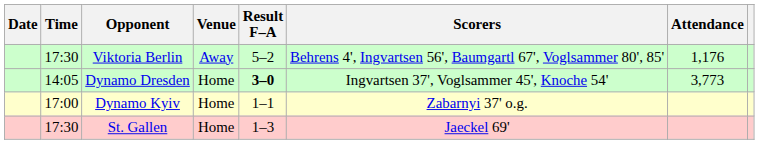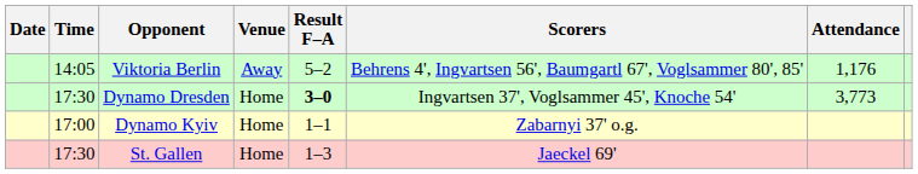 <table class="wikitable sortable" style="text-align:center">
 <tr>
 <th>Date</th>
 <th>Time</th>
 <th>Opponent</th>
 <th>Venue</th>
 <th>Result<br>F–A</th>
 <th class="unsortable">Scorers</th>
 <th>Attendance</th>
 <th class="unsortable"></th>
 </tr>
 <tr bgcolor="#ccffcc">
 <td></td>
-<td>17:30</td>
+<td>14:05</td>
 <td><a href='#'>Viktoria Berlin</a></td>
 <td><a href='#'>Away</a></td>
 <td>5–2</td>
 <td><a href='#'>Behrens</a> 4', <a href='#'>Ingvartsen</a> 56', <a href='#'>Baumgartl</a>  67', <a href='#'>Voglsammer</a> 80', 85'</td>
 <td>1,176</td>
 <td></td>
 </tr>
 <tr bgcolor="#ccffcc">
 <td></td>
-<td>14:05</td>
+<td>17:30</td>
 <td><a href='#'>Dynamo Dresden</a></td>
 <td>Home</td>
 <td><strong>3–0</strong></td>
 <td>Ingvartsen 37', Voglsammer 45', <a href='#'>Knoche</a> 54'</td>
 <td>3,773</td>
 <td></td>
 </tr>
 <tr bgcolor="#ffffcc">
 <td></td>
 <td>17:00</td>
 <td><a href='#'>Dynamo Kyiv</a></td>
 <td>Home</td>
 <td>1–1</td>
 <td><a href='#'>Zabarnyi</a> 37' o.g.</td>
 <td></td>
 <td></td>
 </tr>
 <tr bgcolor="#ffcccc">
 <td></td>
 <td>17:30</td>
 <td><a href='#'>St. Gallen</a></td>
 <td>Home</td>
 <td>1–3</td>
 <td><a href='#'>Jaeckel</a> 69'</td>
 <td></td>
 <td></td>
 </tr>
 </table>
